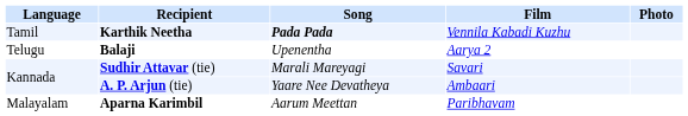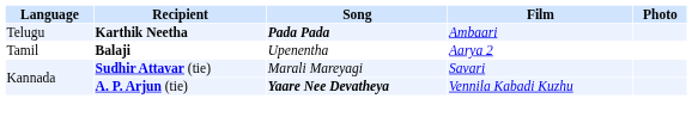 <table cellspacing="1" cellpadding="1" border="0" style="width:50%;">
 <tr style="background:#d1e4fd;">
 <th>Language</th>
 <th>Recipient</th>
 <th>Song</th>
 <th>Film</th>
 <th>Photo</th>
 </tr>
 <tr style="background:#edf3fe;">
-<td>Tamil</td>
+<td>Telugu</td>
 <td><strong>Karthik Neetha</strong></td>
 <td><strong><em>Pada Pada</em></strong></td>
-<td><em><a href='#'>Vennila Kabadi Kuzhu</a></em></td>
+<td><em><a href='#'>Ambaari</a></em></td>
 <td></td>
 </tr>
 <tr>
-<td>Telugu</td>
+<td>Tamil</td>
 <td><strong>Balaji</strong></td>
 <td><em>Upenentha</em></td>
 <td><em><a href='#'>Aarya 2</a></em></td>
 <td></td>
 </tr>
 <tr style="background:#edf3fe;">
 <td rowspan="2">Kannada</td>
 <td><strong><a href='#'>Sudhir Attavar</a></strong> (tie)</td>
 <td><em>Marali Mareyagi</em></td>
 <td><em><a href='#'>Savari</a></em></td>
 <td></td>
 </tr>
 <tr style="background:#edf3fe;">
 <td><strong><a href='#'>A. P. Arjun</a></strong> (tie)</td>
-<td><em>Yaare Nee Devatheya</em></td>
-<td><em><a href='#'>Ambaari</a></em></td>
-<td></td>
-</tr>
-<tr>
-<td>Malayalam</td>
-<td><strong>Aparna Karimbil</strong></td>
-<td><em>Aarum Meettan</em></td>
-<td><em><a href='#'>Paribhavam</a></em></td>
+<td><strong><em>Yaare Nee Devatheya</em></strong></td>
+<td><em><a href='#'>Vennila Kabadi Kuzhu</a></em></td>
 <td></td>
 </tr>
 </table>
